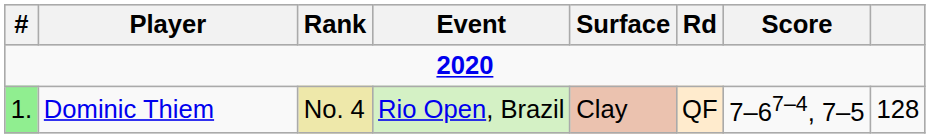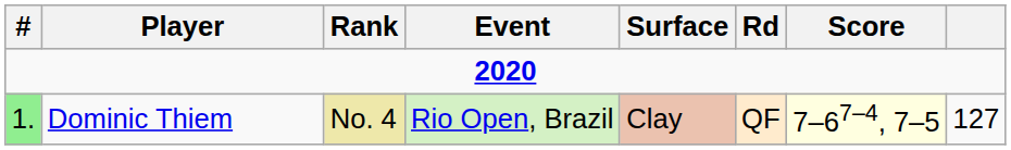 <table class="wikitable sortable">
 <tr>
 <th>#</th>
 <th width=155>Player</th>
 <th width=30>Rank</th>
 <th>Event</th>
 <th>Surface</th>
 <th>Rd</th>
 <th>Score</th>
 <th></th>
 </tr>
 <tr>
 <td colspan=8 style=text-align:center><strong><a href='#'>2020</a></strong></td>
 </tr>
 <tr>
 <td style="background: lightgreen;">1.</td>
 <td> <a href='#'>Dominic Thiem</a></td>
 <td bgcolor=EEE8AA>No. 4</td>
 <td bgcolor=d4f1c5><a href='#'>Rio Open</a>, Brazil</td>
 <td bgcolor=EBC2AF>Clay</td>
 <td bgcolor=ffebcd>QF</td>
-<td>7–6<sup>7–4</sup>, 7–5</td>
-<td>128</td>
+<td style="background: lightyellow;">7–6<sup>7–4</sup>, 7–5</td>
+<td>127</td>
 </tr>
 </table>
